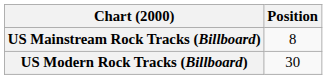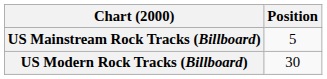 <table class="wikitable plainrowheaders" style="text-align:center">
 <tr>
 <th>Chart (2000)</th>
 <th>Position</th>
 </tr>
 <tr>
 <th scope="row">US Mainstream Rock Tracks (<em>Billboard</em>)</th>
-<td>8</td>
+<td>5</td>
 </tr>
 <tr>
 <th scope="row">US Modern Rock Tracks (<em>Billboard</em>)</th>
 <td>30</td>
 </tr>
 </table>
